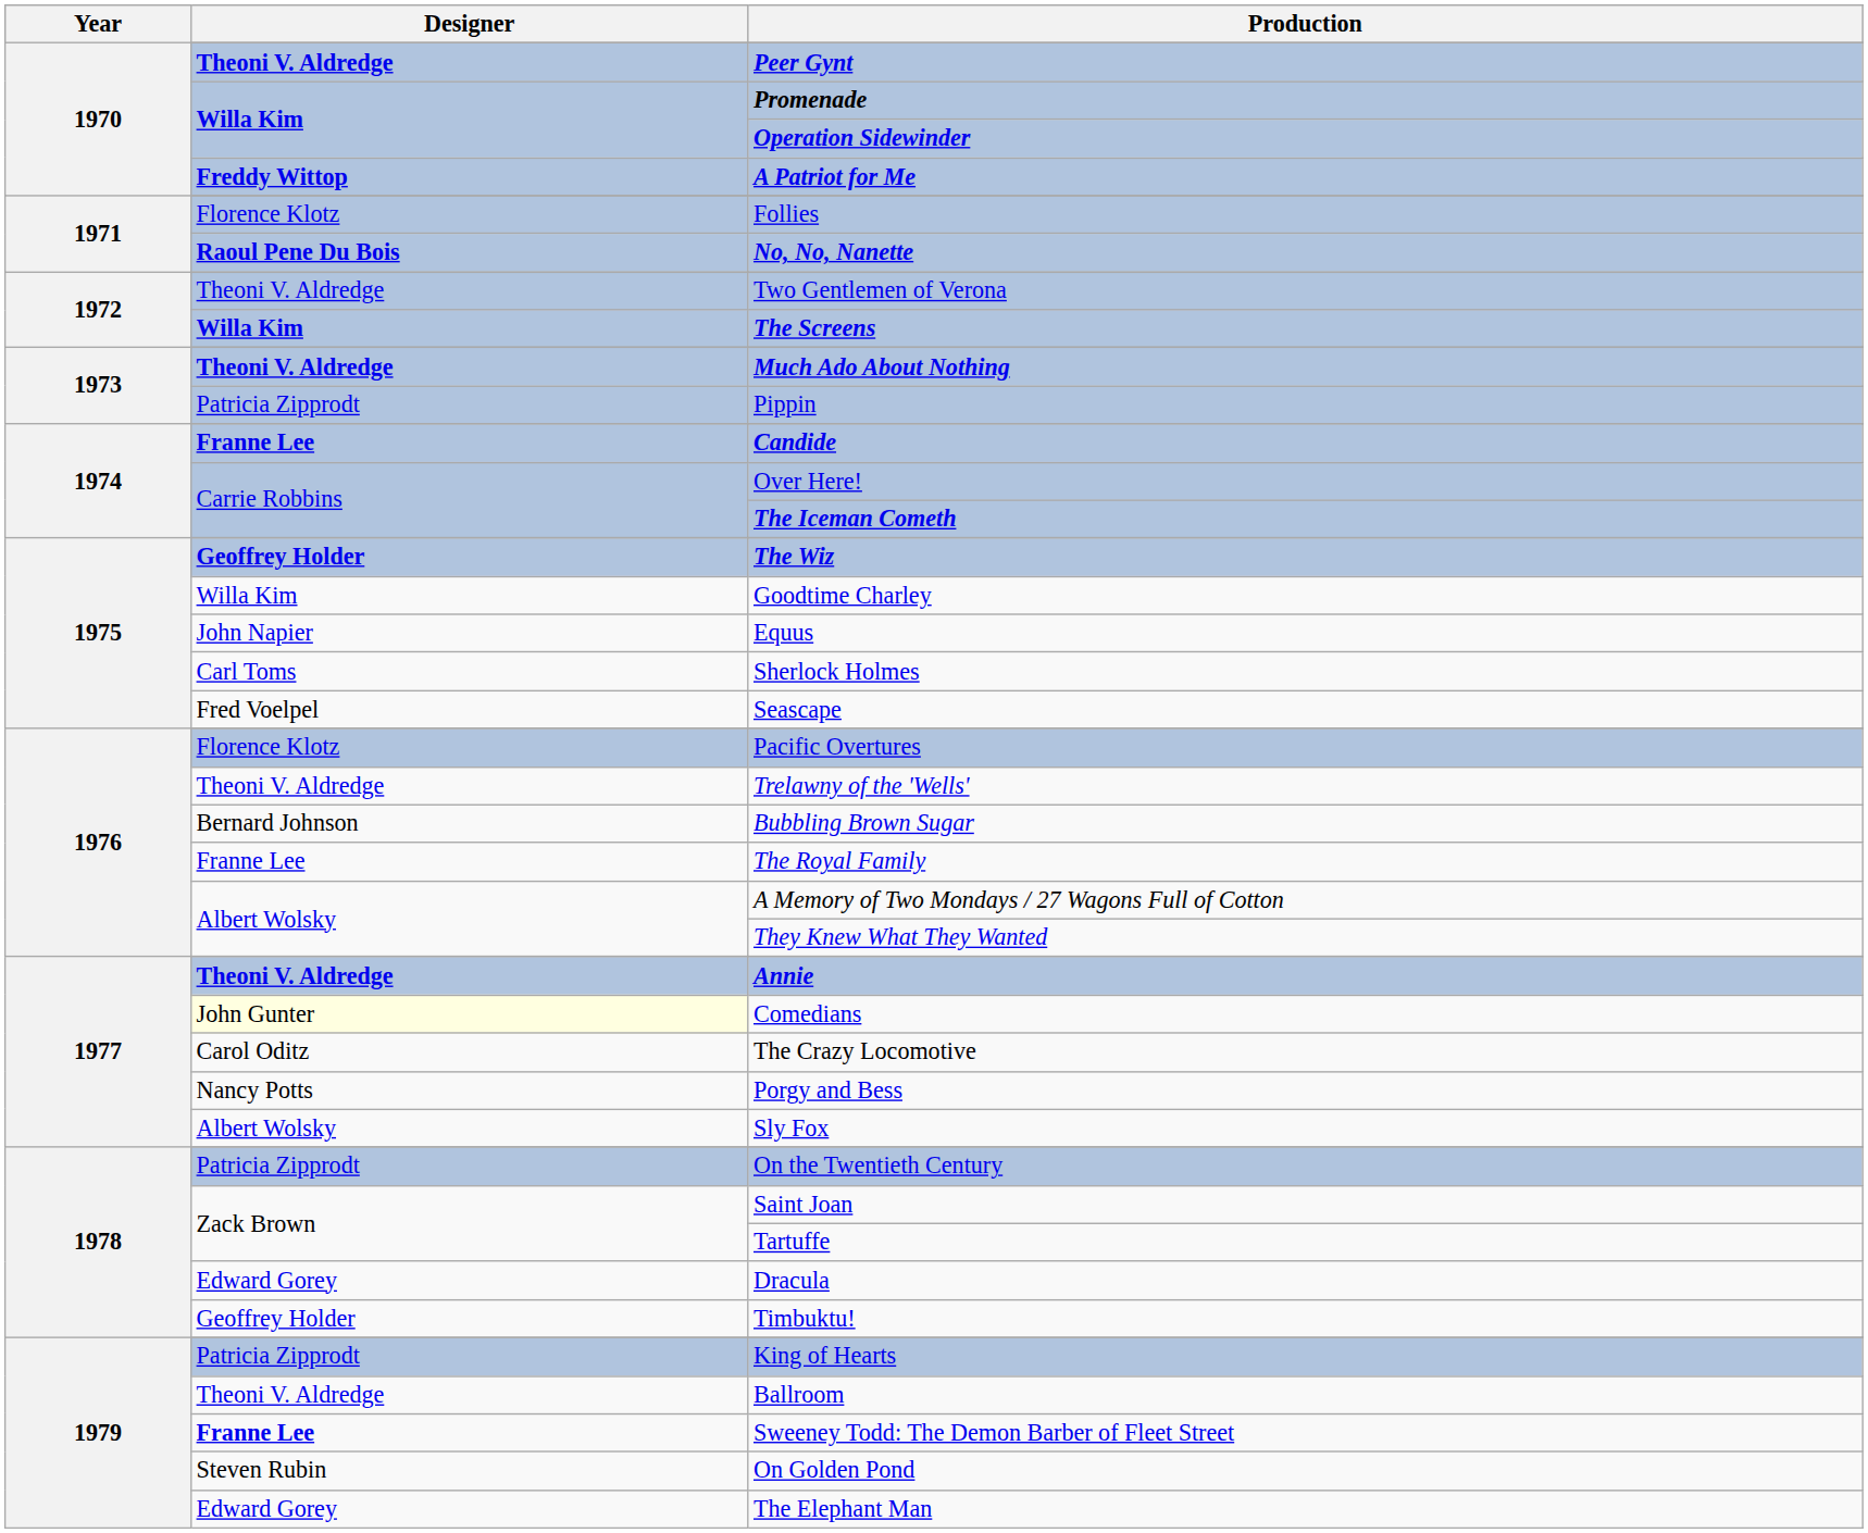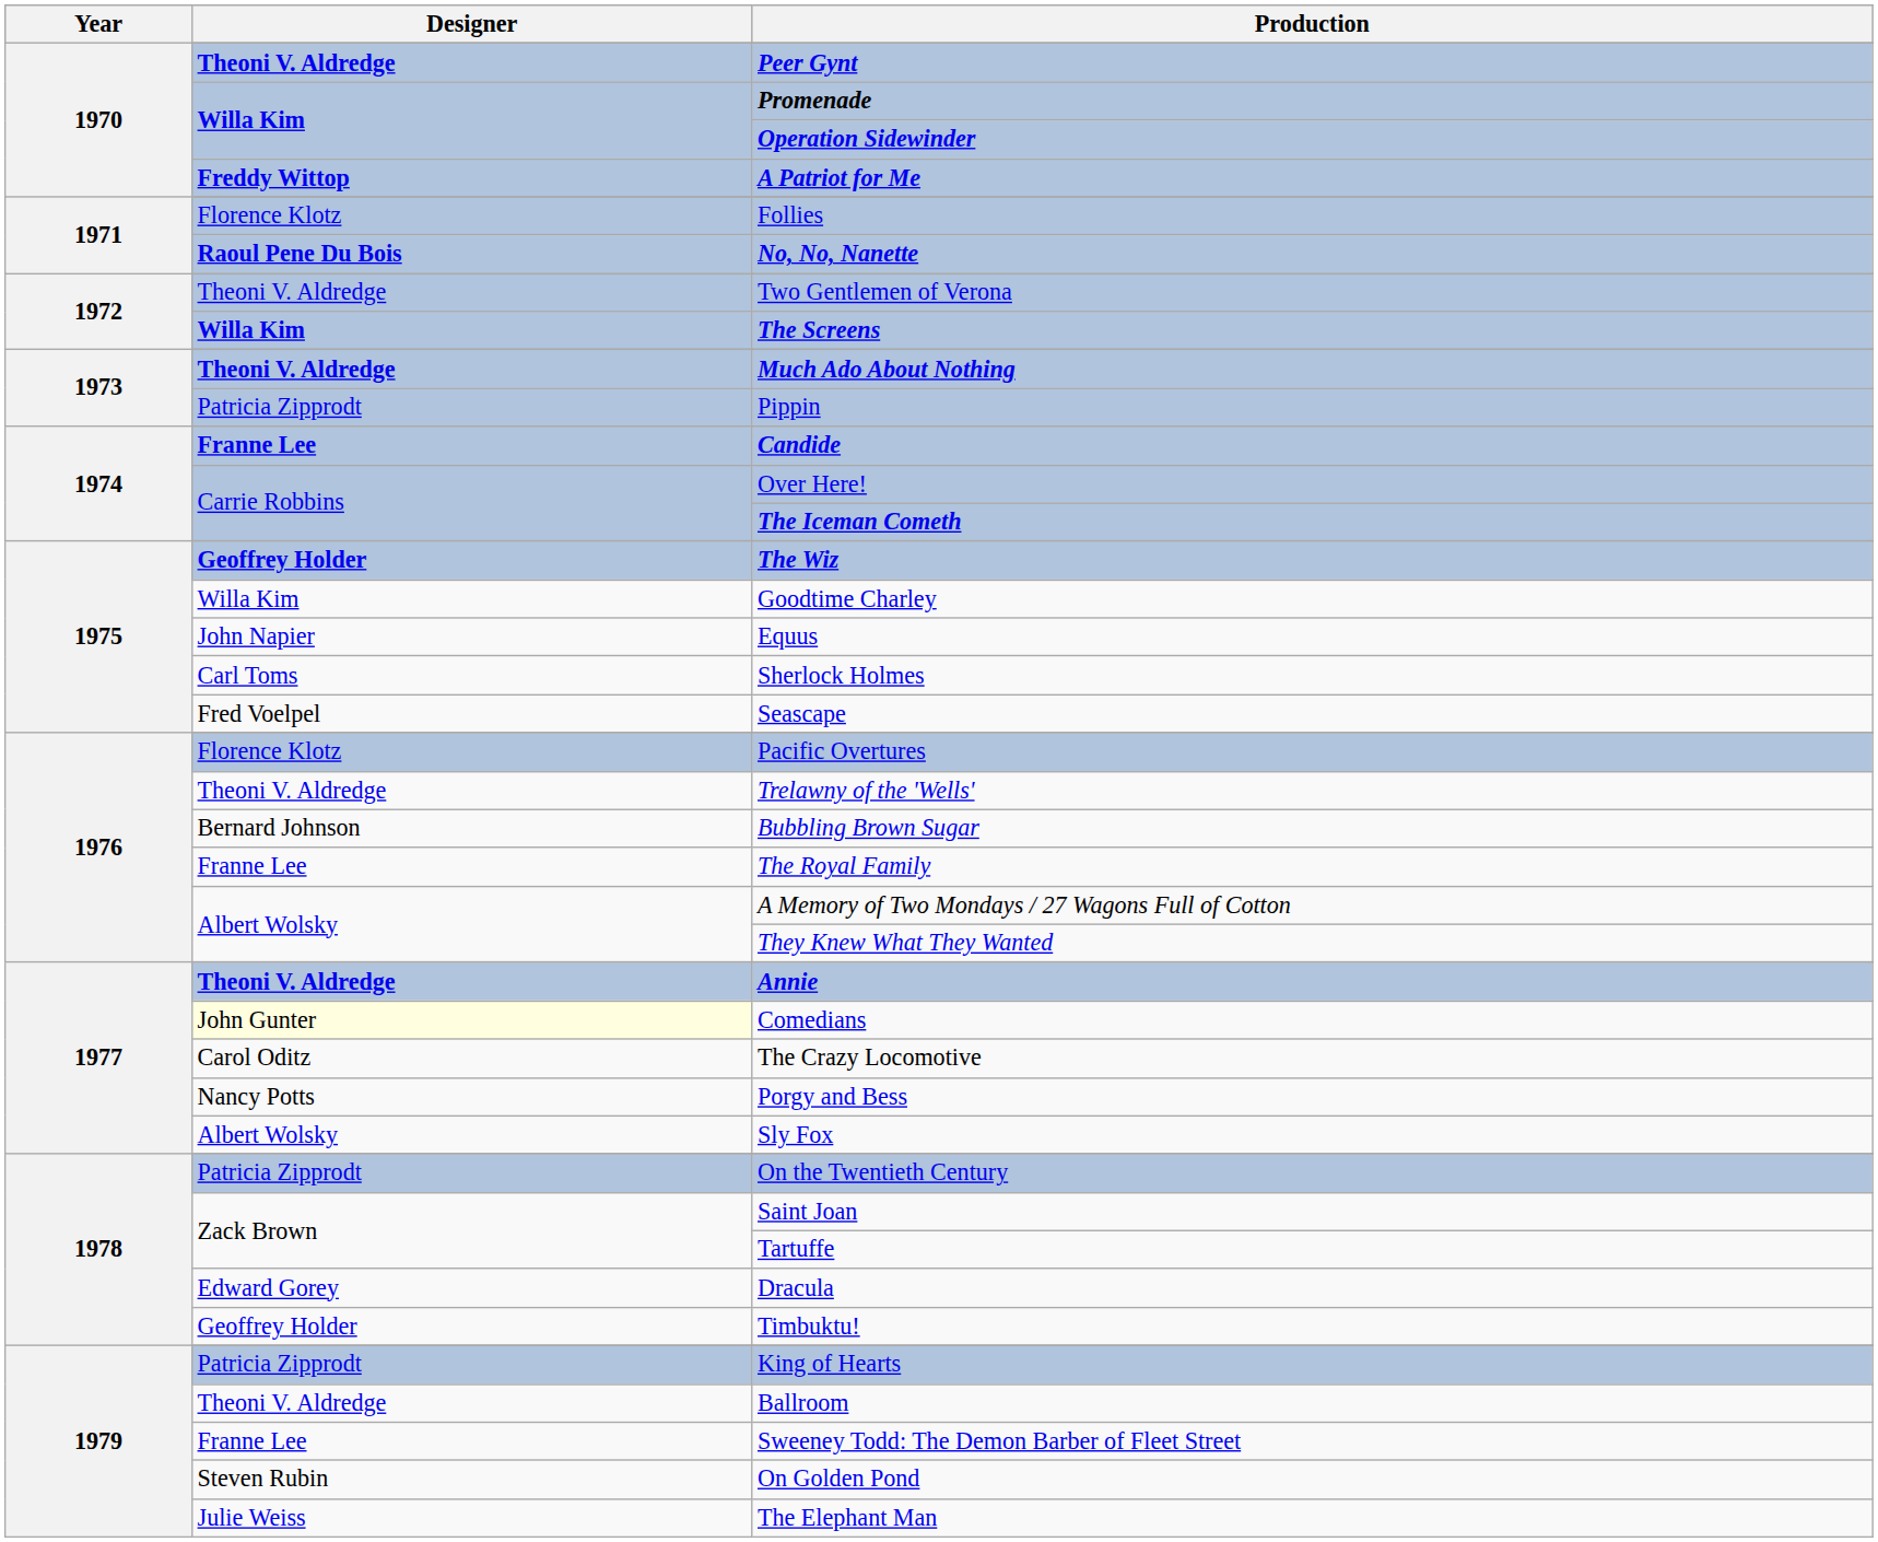 <table class="wikitable" style="width:98%;">
 <tr style="background:#bebebe;">
 <th style="width:10%;">Year</th>
 <th style="width:30%;">Designer</th>
 <th style="width:60%;">Production</th>
 </tr>
 <tr>
 <th rowspan="5">1970</th>
 </tr>
 <tr style="background:#B0C4DE">
 <td><strong><a href='#'>Theoni V. Aldredge</a></strong></td>
 <td><strong><em><a href='#'>Peer Gynt</a></em></strong></td>
 </tr>
 <tr style="background:#B0C4DE">
 <td rowspan="2"><strong><a href='#'>Willa Kim</a></strong></td>
 <td><strong><em>Promenade</em></strong></td>
 </tr>
 <tr style="background:#B0C4DE">
 <td><strong><em><a href='#'>Operation Sidewinder</a></em></strong></td>
 </tr>
 <tr style="background:#B0C4DE">
 <td><strong><a href='#'>Freddy Wittop</a></strong></td>
 <td><strong><em><a href='#'>A Patriot for Me</a><em> <strong></td>
 </tr>
 <tr>
 <th rowspan="3">1971</th>
 </tr>
 <tr style="background:#B0C4DE">
 <td></strong><a href='#'>Florence Klotz</a><strong></td>
 <td></em></strong><a href='#'>Follies</a></em> </strong></td>
 </tr>
 <tr style="background:#B0C4DE">
 <td><strong><a href='#'>Raoul Pene Du Bois</a></strong></td>
 <td><strong><em><a href='#'>No, No, Nanette</a><em> <strong></td>
 </tr>
 <tr>
 <th rowspan="3">1972</th>
 </tr>
 <tr style="background:#B0C4DE">
 <td></strong><a href='#'>Theoni V. Aldredge</a><strong></td>
 <td></em></strong><a href='#'>Two Gentlemen of Verona</a></em> </strong></td>
 </tr>
 <tr style="background:#B0C4DE">
 <td><strong><a href='#'>Willa Kim</a></strong></td>
 <td><strong><em><a href='#'>The Screens</a></em></strong></td>
 </tr>
 <tr>
 <th rowspan="3">1973</th>
 </tr>
 <tr style="background:#B0C4DE">
 <td><strong><a href='#'>Theoni V. Aldredge</a></strong></td>
 <td><strong><em><a href='#'>Much Ado About Nothing</a><em> <strong></td>
 </tr>
 <tr style="background:#B0C4DE">
 <td></strong><a href='#'>Patricia Zipprodt</a><strong></td>
 <td></em></strong><a href='#'>Pippin</a></em> </strong></td>
 </tr>
 <tr>
 <th rowspan="4">1974</th>
 </tr>
 <tr style="background:#B0C4DE">
 <td><strong><a href='#'>Franne Lee</a></strong></td>
 <td><strong><em><a href='#'>Candide</a><em> <strong></td>
 </tr>
 <tr style="background:#B0C4DE">
 <td rowspan="2"></strong><a href='#'>Carrie Robbins</a><strong></td>
 <td></em></strong><a href='#'>Over Here!</a></em> </strong></td>
 </tr>
 <tr style="background:#B0C4DE">
 <td><strong><em><a href='#'>The Iceman Cometh</a></em></strong></td>
 </tr>
 <tr>
 <th rowspan="6">1975</th>
 </tr>
 <tr style="background:#B0C4DE">
 <td><strong><a href='#'>Geoffrey Holder</a></strong></td>
 <td><strong><em><a href='#'>The Wiz</a><em> <strong></td>
 </tr>
 <tr>
 <td><a href='#'>Willa Kim</a></td>
 <td></em><a href='#'>Goodtime Charley</a><em></td>
 </tr>
 <tr>
 <td><a href='#'>John Napier</a></td>
 <td></em><a href='#'>Equus</a><em></td>
 </tr>
 <tr>
 <td><a href='#'>Carl Toms</a></td>
 <td></em><a href='#'>Sherlock Holmes</a><em></td>
 </tr>
 <tr>
 <td>Fred Voelpel</td>
 <td></em><a href='#'>Seascape</a><em></td>
 </tr>
 <tr>
 <th rowspan="7">1976</th>
 </tr>
 <tr style="background:#B0C4DE">
 <td></strong><a href='#'>Florence Klotz</a><strong></td>
 <td></em></strong><a href='#'>Pacific Overtures</a></em> </strong></td>
 </tr>
 <tr>
 <td><a href='#'>Theoni V. Aldredge</a></td>
 <td><em><a href='#'>Trelawny of the 'Wells'</a></em></td>
 </tr>
 <tr>
 <td>Bernard Johnson</td>
 <td><em><a href='#'>Bubbling Brown Sugar</a></em></td>
 </tr>
 <tr>
 <td><a href='#'>Franne Lee</a></td>
 <td><em><a href='#'>The Royal Family</a></em></td>
 </tr>
 <tr>
 <td rowspan="2"><a href='#'>Albert Wolsky</a></td>
 <td><em>A Memory of Two Mondays / 27 Wagons Full of Cotton</em></td>
 </tr>
 <tr>
 <td><em><a href='#'>They Knew What They Wanted</a></em></td>
 </tr>
 <tr>
 <th rowspan="6">1977</th>
 </tr>
 <tr style="background:#B0C4DE">
 <td><strong><a href='#'>Theoni V. Aldredge</a></strong></td>
 <td><strong><em><a href='#'>Annie</a><em> <strong></td>
 </tr>
 <tr>
 <td style="background: lightyellow;">John Gunter</td>
 <td></em><a href='#'>Comedians</a><em></td>
 </tr>
 <tr>
 <td>Carol Oditz</td>
 <td></em>The Crazy Locomotive<em></td>
 </tr>
 <tr>
 <td>Nancy Potts</td>
 <td></em><a href='#'>Porgy and Bess</a><em></td>
 </tr>
 <tr>
 <td><a href='#'>Albert Wolsky</a></td>
 <td></em><a href='#'>Sly Fox</a><em></td>
 </tr>
 <tr>
 <th rowspan="6">1978</th>
 </tr>
 <tr style="background:#B0C4DE">
 <td></strong><a href='#'>Patricia Zipprodt</a><strong></td>
 <td></em></strong><a href='#'>On the Twentieth Century</a><strong><em></td>
 </tr>
 <tr>
 <td rowspan="2">Zack Brown</td>
 <td></em><a href='#'>Saint Joan</a><em></td>
 </tr>
 <tr>
 <td></em><a href='#'>Tartuffe</a><em></td>
 </tr>
 <tr>
 <td><a href='#'>Edward Gorey</a></td>
 <td></em><a href='#'>Dracula</a><em></td>
 </tr>
 <tr>
 <td><a href='#'>Geoffrey Holder</a></td>
 <td></em><a href='#'>Timbuktu!</a><em></td>
 </tr>
 <tr>
 <th rowspan="6">1979</th>
 </tr>
 <tr style="background:#B0C4DE">
 <td></strong><a href='#'>Patricia Zipprodt</a><strong></td>
 <td></em></strong><a href='#'>King of Hearts</a><strong><em></td>
 </tr>
 <tr>
 <td><a href='#'>Theoni V. Aldredge</a></td>
 <td></em><a href='#'>Ballroom</a><em></td>
 </tr>
 <tr>
-<td><strong><a href='#'>Franne Lee</a></strong></td>
+<td><a href='#'>Franne Lee</a></td>
 <td></em><a href='#'>Sweeney Todd: The Demon Barber of Fleet Street</a><em></td>
 </tr>
 <tr>
 <td>Steven Rubin</td>
 <td></em><a href='#'>On Golden Pond</a><em></td>
 </tr>
 <tr>
-<td><a href='#'>Edward Gorey</a></td>
+<td><a href='#'>Julie Weiss</a></td>
 <td></em><a href='#'>The Elephant Man</a><em></td>
 </tr>
 </table>
